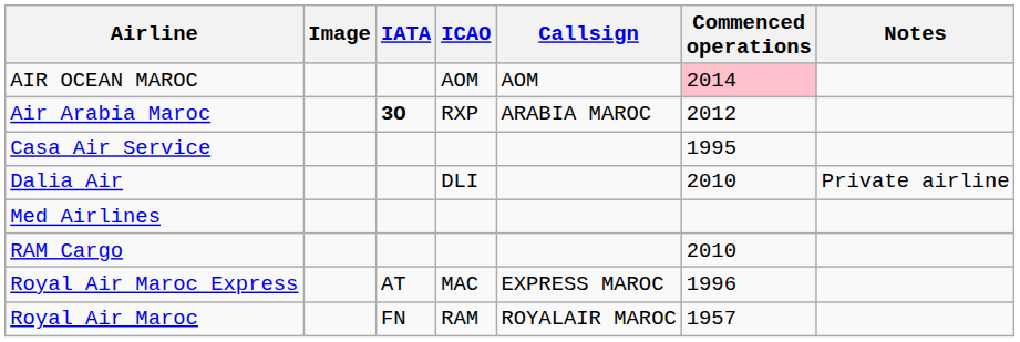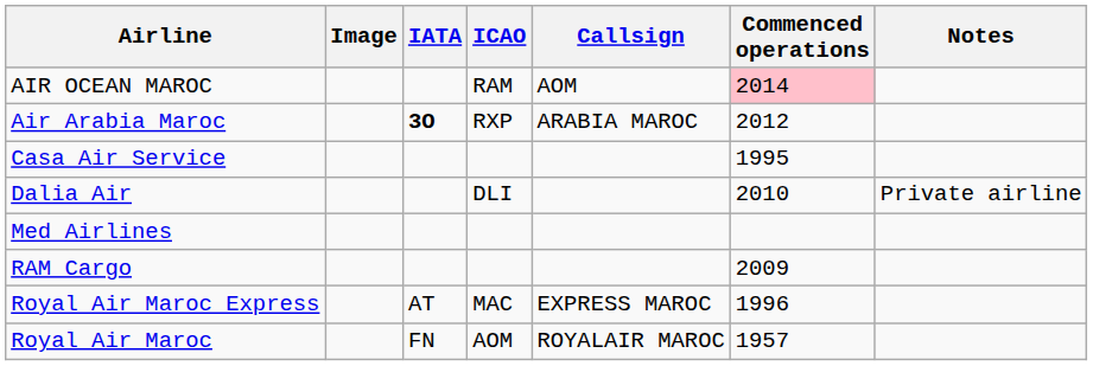 <table class="wikitable sortable">
 <tr valign="middle">
 <th>Airline</th>
 <th>Image</th>
 <th><a href='#'>IATA</a></th>
 <th><a href='#'>ICAO</a></th>
 <th><a href='#'>Callsign</a></th>
 <th>Commenced<br>operations</th>
 <th>Notes</th>
 </tr>
 <tr>
 <td>AIR OCEAN MAROC</td>
 <td></td>
 <td></td>
-<td>AOM</td>
+<td>RAM</td>
 <td>AOM</td>
 <td style="background: pink;">2014</td>
 <td></td>
 </tr>
 <tr>
 <td><a href='#'>Air Arabia Maroc</a></td>
 <td></td>
 <td><strong>3O</strong></td>
 <td>RXP</td>
 <td>ARABIA MAROC</td>
 <td>2012</td>
 <td></td>
 </tr>
 <tr>
 <td><a href='#'>Casa Air Service</a></td>
 <td></td>
 <td></td>
 <td></td>
 <td></td>
 <td>1995</td>
 <td></td>
 </tr>
 <tr>
 <td><a href='#'>Dalia Air</a></td>
 <td></td>
 <td></td>
 <td>DLI</td>
 <td></td>
 <td>2010</td>
 <td>Private airline</td>
 </tr>
 <tr>
 <td><a href='#'>Med Airlines</a></td>
 <td></td>
 <td></td>
 <td></td>
 <td></td>
 <td></td>
 <td></td>
 </tr>
 <tr>
 <td><a href='#'>RAM Cargo</a></td>
 <td></td>
 <td></td>
 <td></td>
 <td></td>
-<td>2010</td>
+<td>2009</td>
 <td></td>
 </tr>
 <tr>
 <td><a href='#'>Royal Air Maroc Express</a></td>
 <td></td>
 <td>AT</td>
 <td>MAC</td>
 <td>EXPRESS MAROC</td>
 <td>1996</td>
 <td></td>
 </tr>
 <tr>
 <td><a href='#'>Royal Air Maroc</a></td>
 <td></td>
 <td>FN</td>
-<td>RAM</td>
+<td>AOM</td>
 <td>ROYALAIR MAROC</td>
 <td>1957</td>
 <td></td>
 </tr>
 </table>
